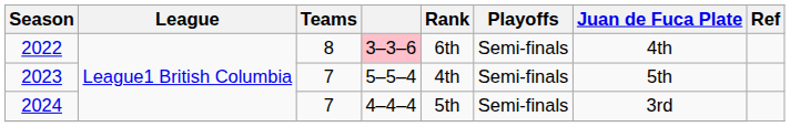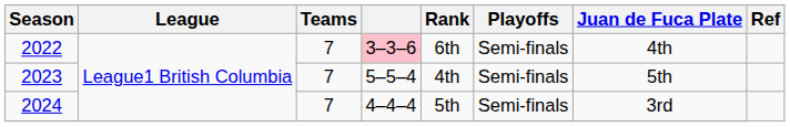 <table class="wikitable" style="text-align: center;">
 <tr>
 <th>Season</th>
 <th>League</th>
 <th>Teams</th>
 <th></th>
 <th>Rank</th>
 <th>Playoffs</th>
 <th><a href='#'>Juan de Fuca Plate</a></th>
 <th>Ref</th>
 </tr>
 <tr>
 <td><a href='#'>2022</a></td>
 <td rowspan="3"><a href='#'>League1 British Columbia</a></td>
-<td>8</td>
+<td>7</td>
 <td style="background: pink;">3–3–6</td>
 <td>6th</td>
 <td>Semi-finals</td>
 <td>4th</td>
 <td></td>
 </tr>
 <tr>
 <td><a href='#'>2023</a></td>
 <td>7</td>
 <td>5–5–4</td>
 <td>4th</td>
 <td>Semi-finals</td>
 <td>5th</td>
 <td></td>
 </tr>
 <tr>
 <td><a href='#'>2024</a></td>
 <td>7</td>
 <td>4–4–4</td>
 <td>5th</td>
 <td>Semi-finals</td>
 <td>3rd</td>
 </tr>
 <tr>
 </tr>
 </table>
